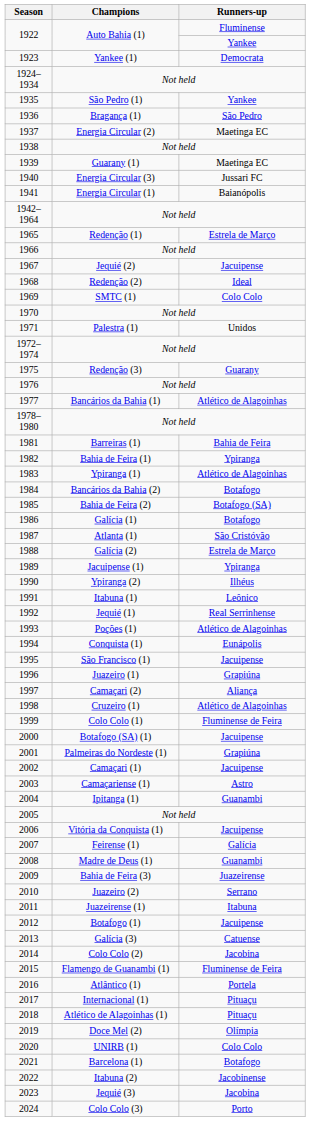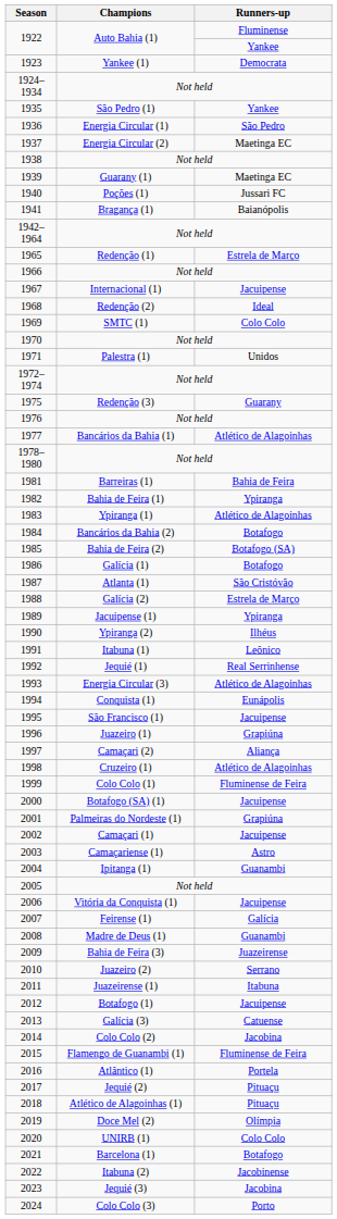 <table class="wikitable" style="text-align:center; margin-left:1em;">
 <tr>
 <th style="width:70px">Season</th>
 <th style="width:200px">Champions</th>
 <th style="width:200px">Runners-up</th>
 </tr>
 <tr>
 <td rowspan=2>1922</td>
 <td rowspan=2><a href='#'>Auto Bahia</a> (1)</td>
 <td><a href='#'>Fluminense</a></td>
 </tr>
 <tr>
 <td><a href='#'>Yankee</a></td>
 </tr>
 <tr>
 <td>1923</td>
 <td><a href='#'>Yankee</a> (1)</td>
 <td><a href='#'>Democrata</a></td>
 </tr>
 <tr>
 <td>1924–1934</td>
 <td colspan=2><em>Not held</em></td>
 </tr>
 <tr>
 <td>1935</td>
 <td><a href='#'>São Pedro</a> (1)</td>
 <td><a href='#'>Yankee</a></td>
 </tr>
 <tr>
 <td>1936</td>
-<td><a href='#'>Bragança</a> (1)</td>
+<td><a href='#'>Energia Circular</a> (1)</td>
 <td><a href='#'>São Pedro</a></td>
 </tr>
 <tr>
 <td>1937</td>
 <td><a href='#'>Energia Circular</a> (2)</td>
 <td>Maetinga EC</td>
 </tr>
 <tr>
 <td>1938</td>
 <td colspan=2><em>Not held</em></td>
 </tr>
 <tr>
 <td>1939</td>
 <td><a href='#'>Guarany</a> (1)</td>
 <td>Maetinga EC</td>
 </tr>
 <tr>
 <td>1940</td>
-<td><a href='#'>Energia Circular</a> (3)</td>
+<td><a href='#'>Poções</a> (1)</td>
 <td>Jussari FC</td>
 </tr>
 <tr>
 <td>1941</td>
-<td><a href='#'>Energia Circular</a> (1)</td>
+<td><a href='#'>Bragança</a> (1)</td>
 <td>Baianópolis</td>
 </tr>
 <tr>
 <td>1942–1964</td>
 <td colspan=2><em>Not held</em></td>
 </tr>
 <tr>
 <td>1965</td>
 <td><a href='#'>Redenção</a> (1)</td>
 <td><a href='#'>Estrela de Março</a></td>
 </tr>
 <tr>
 <td>1966</td>
 <td colspan=2><em>Not held</em></td>
 </tr>
 <tr>
 <td>1967</td>
-<td><a href='#'>Jequié</a> (2)</td>
+<td><a href='#'>Internacional</a> (1)</td>
 <td><a href='#'>Jacuipense</a></td>
 </tr>
 <tr>
 <td>1968</td>
 <td><a href='#'>Redenção</a> (2)</td>
 <td><a href='#'>Ideal</a></td>
 </tr>
 <tr>
 <td>1969</td>
 <td><a href='#'>SMTC</a> (1)</td>
 <td><a href='#'>Colo Colo</a></td>
 </tr>
 <tr>
 <td>1970</td>
 <td colspan=2><em>Not held</em></td>
 </tr>
 <tr>
 <td>1971</td>
 <td><a href='#'>Palestra</a> (1)</td>
 <td>Unidos</td>
 </tr>
 <tr>
 <td>1972–1974</td>
 <td colspan=2><em>Not held</em></td>
 </tr>
 <tr>
 <td>1975</td>
 <td><a href='#'>Redenção</a> (3)</td>
 <td><a href='#'>Guarany</a></td>
 </tr>
 <tr>
 <td>1976</td>
 <td colspan=2><em>Not held</em></td>
 </tr>
 <tr>
 <td>1977</td>
 <td><a href='#'>Bancários da Bahia</a> (1)</td>
 <td><a href='#'>Atlético de Alagoinhas</a></td>
 </tr>
 <tr>
 <td>1978–1980</td>
 <td colspan=2><em>Not held</em></td>
 </tr>
 <tr>
 <td>1981</td>
 <td><a href='#'>Barreiras</a> (1)</td>
 <td><a href='#'>Bahia de Feira</a></td>
 </tr>
 <tr>
 <td>1982</td>
 <td><a href='#'>Bahia de Feira</a> (1)</td>
 <td><a href='#'>Ypiranga</a></td>
 </tr>
 <tr>
 <td>1983</td>
 <td><a href='#'>Ypiranga</a> (1)</td>
 <td><a href='#'>Atlético de Alagoinhas</a></td>
 </tr>
 <tr>
 <td>1984</td>
 <td><a href='#'>Bancários da Bahia</a> (2)</td>
 <td><a href='#'>Botafogo</a></td>
 </tr>
 <tr>
 <td>1985</td>
 <td><a href='#'>Bahia de Feira</a> (2)</td>
 <td><a href='#'>Botafogo (SA)</a></td>
 </tr>
 <tr>
 <td>1986</td>
 <td><a href='#'>Galícia</a> (1)</td>
 <td><a href='#'>Botafogo</a></td>
 </tr>
 <tr>
 <td>1987</td>
 <td><a href='#'>Atlanta</a> (1)</td>
 <td><a href='#'>São Cristóvão</a></td>
 </tr>
 <tr>
 <td>1988</td>
 <td><a href='#'>Galícia</a> (2)</td>
 <td><a href='#'>Estrela de Março</a></td>
 </tr>
 <tr>
 <td>1989</td>
 <td><a href='#'>Jacuipense</a> (1)</td>
 <td><a href='#'>Ypiranga</a></td>
 </tr>
 <tr>
 <td>1990</td>
 <td><a href='#'>Ypiranga</a> (2)</td>
 <td><a href='#'>Ilhéus</a></td>
 </tr>
 <tr>
 <td>1991</td>
 <td><a href='#'>Itabuna</a> (1)</td>
 <td><a href='#'>Leônico</a></td>
 </tr>
 <tr>
 <td>1992</td>
 <td><a href='#'>Jequié</a> (1)</td>
 <td><a href='#'>Real Serrinhense</a></td>
 </tr>
 <tr>
 <td>1993</td>
-<td><a href='#'>Poções</a> (1)</td>
+<td><a href='#'>Energia Circular</a> (3)</td>
 <td><a href='#'>Atlético de Alagoinhas</a></td>
 </tr>
 <tr>
 <td>1994</td>
 <td><a href='#'>Conquista</a> (1)</td>
 <td><a href='#'>Eunápolis</a></td>
 </tr>
 <tr>
 <td>1995</td>
 <td><a href='#'>São Francisco</a> (1)</td>
 <td><a href='#'>Jacuipense</a></td>
 </tr>
 <tr>
 <td>1996</td>
 <td><a href='#'>Juazeiro</a> (1)</td>
 <td><a href='#'>Grapiúna</a></td>
 </tr>
 <tr>
 <td>1997</td>
 <td><a href='#'>Camaçari</a> (2)</td>
 <td><a href='#'>Aliança</a></td>
 </tr>
 <tr>
 <td>1998</td>
 <td><a href='#'>Cruzeiro</a> (1)</td>
 <td><a href='#'>Atlético de Alagoinhas</a></td>
 </tr>
 <tr>
 <td>1999</td>
 <td><a href='#'>Colo Colo</a> (1)</td>
 <td><a href='#'>Fluminense de Feira</a></td>
 </tr>
 <tr>
 <td>2000</td>
 <td><a href='#'>Botafogo (SA)</a> (1)</td>
 <td><a href='#'>Jacuipense</a></td>
 </tr>
 <tr>
 <td>2001</td>
 <td><a href='#'>Palmeiras do Nordeste</a> (1)</td>
 <td><a href='#'>Grapiúna</a></td>
 </tr>
 <tr>
 <td>2002</td>
 <td><a href='#'>Camaçari</a> (1)</td>
 <td><a href='#'>Jacuipense</a></td>
 </tr>
 <tr>
 <td>2003</td>
 <td><a href='#'>Camaçariense</a> (1)</td>
 <td><a href='#'>Astro</a></td>
 </tr>
 <tr>
 <td>2004</td>
 <td><a href='#'>Ipitanga</a> (1)</td>
 <td><a href='#'>Guanambi</a></td>
 </tr>
 <tr>
 <td>2005</td>
 <td colspan=2><em>Not held</em></td>
 </tr>
 <tr>
 <td>2006</td>
 <td><a href='#'>Vitória da Conquista</a> (1)</td>
 <td><a href='#'>Jacuipense</a></td>
 </tr>
 <tr>
 <td>2007</td>
 <td><a href='#'>Feirense</a> (1)</td>
 <td><a href='#'>Galícia</a></td>
 </tr>
 <tr>
 <td>2008</td>
 <td><a href='#'>Madre de Deus</a> (1)</td>
 <td><a href='#'>Guanambi</a></td>
 </tr>
 <tr>
 <td>2009</td>
 <td><a href='#'>Bahia de Feira</a> (3)</td>
 <td><a href='#'>Juazeirense</a></td>
 </tr>
 <tr>
 <td>2010</td>
 <td><a href='#'>Juazeiro</a> (2)</td>
 <td><a href='#'>Serrano</a></td>
 </tr>
 <tr>
 <td>2011</td>
 <td><a href='#'>Juazeirense</a> (1)</td>
 <td><a href='#'>Itabuna</a></td>
 </tr>
 <tr>
 <td>2012</td>
 <td><a href='#'>Botafogo</a> (1)</td>
 <td><a href='#'>Jacuipense</a></td>
 </tr>
 <tr>
 <td>2013</td>
 <td><a href='#'>Galícia</a> (3)</td>
 <td><a href='#'>Catuense</a></td>
 </tr>
 <tr>
 <td>2014</td>
 <td><a href='#'>Colo Colo</a> (2)</td>
 <td><a href='#'>Jacobina</a></td>
 </tr>
 <tr>
 <td>2015</td>
 <td><a href='#'>Flamengo de Guanambi</a> (1)</td>
 <td><a href='#'>Fluminense de Feira</a></td>
 </tr>
 <tr>
 <td>2016</td>
 <td><a href='#'>Atlântico</a> (1)</td>
 <td><a href='#'>Portela</a></td>
 </tr>
 <tr>
 <td>2017</td>
-<td><a href='#'>Internacional</a> (1)</td>
+<td><a href='#'>Jequié</a> (2)</td>
 <td><a href='#'>Pituaçu</a></td>
 </tr>
 <tr>
 <td>2018</td>
 <td><a href='#'>Atlético de Alagoinhas</a> (1)</td>
 <td><a href='#'>Pituaçu</a></td>
 </tr>
 <tr>
 <td>2019</td>
 <td><a href='#'>Doce Mel</a> (2)</td>
 <td><a href='#'>Olímpia</a></td>
 </tr>
 <tr>
 <td>2020</td>
 <td><a href='#'>UNIRB</a> (1)</td>
 <td><a href='#'>Colo Colo</a></td>
 </tr>
 <tr>
 <td>2021</td>
 <td><a href='#'>Barcelona</a> (1)</td>
 <td><a href='#'>Botafogo</a></td>
 </tr>
 <tr>
 <td>2022</td>
 <td><a href='#'>Itabuna</a> (2)</td>
 <td><a href='#'>Jacobinense</a></td>
 </tr>
 <tr>
 <td>2023</td>
 <td><a href='#'>Jequié</a> (3)</td>
 <td><a href='#'>Jacobina</a></td>
 </tr>
 <tr>
 <td>2024</td>
 <td><a href='#'>Colo Colo</a> (3)</td>
 <td><a href='#'>Porto</a></td>
 </tr>
 </table>
